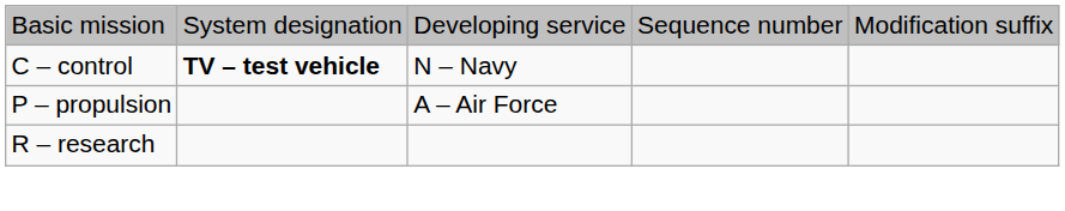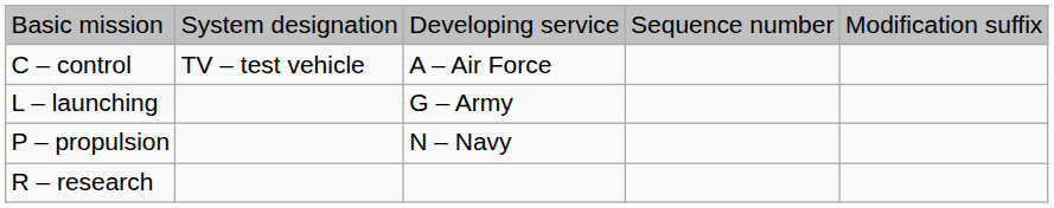 <table class="wikitable">
 <tr style="background:silver;">
 <td>Basic mission</td>
 <td style="background:silver;">System designation</td>
 <td style="background:silver;">Developing service</td>
 <td style="background:silver;">Sequence number</td>
 <td style="background:silver;">Modification suffix</td>
 </tr>
 <tr>
 <td>C – control</td>
-<td><strong>TV – test vehicle</strong></td>
-<td>N – Navy</td>
+<td>TV – test vehicle</td>
+<td>A – Air Force</td>
+<td></td>
+<td></td>
+</tr>
+<tr>
+<td>L – launching</td>
+<td></td>
+<td>G – Army</td>
 <td></td>
 <td></td>
 </tr>
 <tr>
 <td>P – propulsion</td>
 <td></td>
-<td>A – Air Force</td>
+<td>N – Navy</td>
 <td></td>
 <td></td>
 </tr>
 <tr>
 <td>R – research</td>
 <td></td>
 <td></td>
 <td></td>
 <td></td>
 </tr>
 </table>
